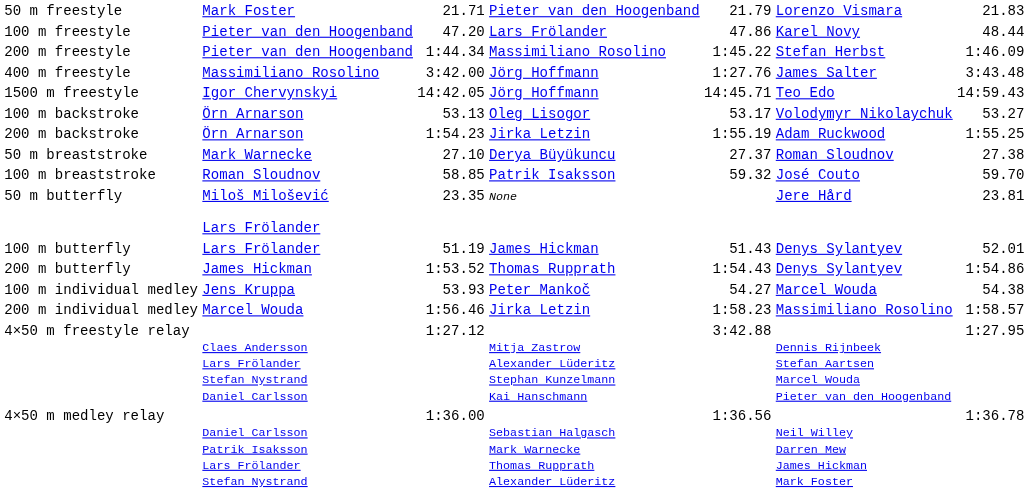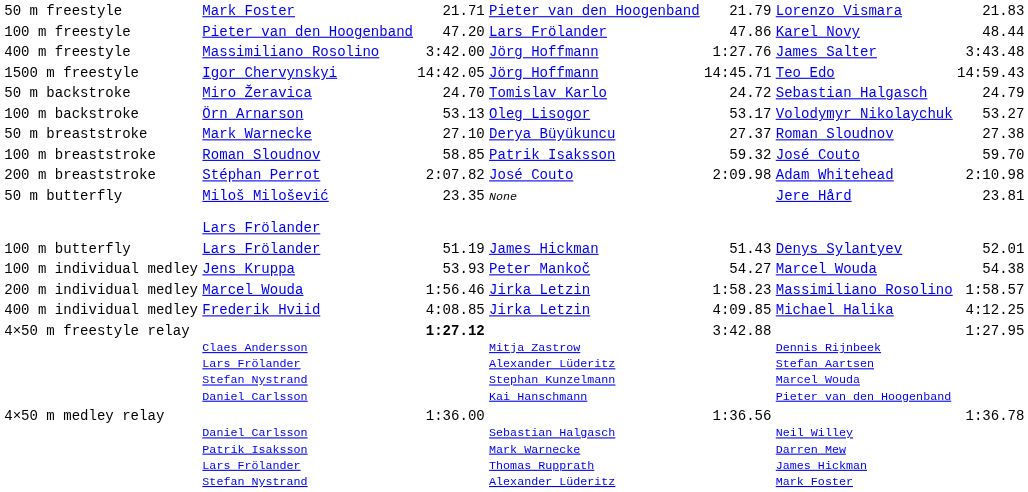 <table>
 <tr valign=top>
 <td>50 m freestyle</td>
 <td><a href='#'>Mark Foster</a><br><small></small></td>
 <td align=right>21.71</td>
 <td><a href='#'>Pieter van den Hoogenband</a><br><small></small></td>
 <td align=right>21.79</td>
 <td><a href='#'>Lorenzo Vismara</a><br><small></small></td>
 <td align=right>21.83</td>
 </tr>
 <tr valign=top>
 <td>100 m freestyle</td>
 <td><a href='#'>Pieter van den Hoogenband</a><br><small></small></td>
 <td align=right>47.20</td>
 <td><a href='#'>Lars Frölander</a><br><small></small></td>
 <td align=right>47.86</td>
 <td><a href='#'>Karel Novy</a><br><small></small></td>
 <td align=right>48.44</td>
 </tr>
 <tr valign=top>
-<td>200 m freestyle</td>
-<td><a href='#'>Pieter van den Hoogenband</a><br><small></small></td>
-<td align=right>1:44.34</td>
-<td><a href='#'>Massimiliano Rosolino</a><br><small></small></td>
-<td align=right>1:45.22</td>
-<td><a href='#'>Stefan Herbst</a><br><small></small></td>
-<td align=right>1:46.09</td>
-</tr>
-<tr valign=top>
 <td>400 m freestyle</td>
 <td><a href='#'>Massimiliano Rosolino</a><br><small></small></td>
 <td align=right>3:42.00</td>
 <td><a href='#'>Jörg Hoffmann</a><br><small></small></td>
 <td align=right>1:27.76</td>
 <td><a href='#'>James Salter</a><br><small></small></td>
 <td align=right>3:43.48</td>
 </tr>
 <tr valign=top>
 <td>1500 m freestyle</td>
 <td><a href='#'>Igor Chervynskyi</a><br><small></small></td>
 <td align=right>14:42.05</td>
 <td><a href='#'>Jörg Hoffmann</a><br><small></small></td>
 <td align=right>14:45.71</td>
 <td><a href='#'>Teo Edo</a><br><small></small></td>
 <td align=right>14:59.43</td>
 </tr>
 <tr valign=top>
+<td>50 m backstroke</td>
+<td><a href='#'>Miro Žeravica</a><br><small></small></td>
+<td align=right>24.70</td>
+<td><a href='#'>Tomislav Karlo</a><br><small></small></td>
+<td align=right>24.72</td>
+<td><a href='#'>Sebastian Halgasch</a><br><small></small></td>
+<td align=right>24.79</td>
+</tr>
+<tr valign=top>
 <td>100 m backstroke</td>
 <td><a href='#'>Örn Arnarson</a><br><small></small></td>
 <td align=right>53.13</td>
 <td><a href='#'>Oleg Lisogor</a><br><small></small></td>
 <td align=right>53.17</td>
 <td><a href='#'>Volodymyr Nikolaychuk</a><br><small></small></td>
 <td align=right>53.27</td>
-</tr>
-<tr valign=top>
-<td>200 m backstroke</td>
-<td><a href='#'>Örn Arnarson</a><br><small></small></td>
-<td align=right>1:54.23</td>
-<td><a href='#'>Jirka Letzin</a><br><small></small></td>
-<td align=right>1:55.19</td>
-<td><a href='#'>Adam Ruckwood</a><br><small></small></td>
-<td align=right>1:55.25</td>
 </tr>
 <tr valign=top>
 <td>50 m breaststroke</td>
 <td><a href='#'>Mark Warnecke</a><br><small></small></td>
 <td align=right>27.10</td>
 <td><a href='#'>Derya Büyükuncu</a><br><small></small></td>
 <td align=right>27.37</td>
 <td><a href='#'>Roman Sloudnov</a><br><small></small></td>
 <td align=right>27.38</td>
 </tr>
 <tr valign=top>
 <td>100 m breaststroke</td>
 <td><a href='#'>Roman Sloudnov</a><br><small></small></td>
 <td align=right>58.85</td>
 <td><a href='#'>Patrik Isaksson</a><br><small></small></td>
 <td align=right>59.32</td>
 <td><a href='#'>José Couto</a><br><small></small></td>
 <td align=right>59.70</td>
 </tr>
 <tr valign=top>
+<td>200 m breaststroke</td>
+<td><a href='#'>Stéphan Perrot</a><br><small></small></td>
+<td align=right>2:07.82</td>
+<td><a href='#'>José Couto</a><br><small></small></td>
+<td align=right>2:09.98</td>
+<td><a href='#'>Adam Whitehead</a><br><small></small></td>
+<td align=right>2:10.98</td>
+</tr>
+<tr valign=top>
 <td>50 m butterfly</td>
 <td><a href='#'>Miloš Milošević</a><br><small></small><br><a href='#'>Lars Frölander</a><br><small></small></td>
 <td align=right>23.35</td>
 <td><small><em>None</em></small></td>
 <td align=right></td>
 <td><a href='#'>Jere Hård</a><br><small></small></td>
 <td align=right>23.81</td>
 </tr>
 <tr valign=top>
 <td>100 m butterfly</td>
 <td><a href='#'>Lars Frölander</a><br><small></small></td>
 <td align=right>51.19</td>
 <td><a href='#'>James Hickman</a><br><small></small></td>
 <td align=right>51.43</td>
 <td><a href='#'>Denys Sylantyev</a><br><small></small></td>
 <td align=right>52.01</td>
-</tr>
-<tr valign=top>
-<td>200 m butterfly</td>
-<td><a href='#'>James Hickman</a><br><small></small></td>
-<td align=right>1:53.52</td>
-<td><a href='#'>Thomas Rupprath</a><br><small></small></td>
-<td align=right>1:54.43</td>
-<td><a href='#'>Denys Sylantyev</a><br><small></small></td>
-<td align=right>1:54.86</td>
 </tr>
 <tr valign=top>
 <td>100 m individual medley</td>
 <td><a href='#'>Jens Kruppa</a><br><small></small></td>
 <td align=right>53.93</td>
 <td><a href='#'>Peter Mankoč</a><br><small></small></td>
 <td align=right>54.27</td>
 <td><a href='#'>Marcel Wouda</a><br><small></small></td>
 <td align=right>54.38</td>
 </tr>
 <tr valign=top>
 <td>200 m individual medley</td>
 <td><a href='#'>Marcel Wouda</a><br><small></small></td>
 <td align=right>1:56.46</td>
 <td><a href='#'>Jirka Letzin</a><br><small></small></td>
 <td align=right>1:58.23</td>
 <td><a href='#'>Massimiliano Rosolino</a><br><small></small></td>
 <td align=right>1:58.57</td>
 </tr>
 <tr valign=top>
+<td>400 m individual medley</td>
+<td><a href='#'>Frederik Hviid</a><br><small></small></td>
+<td align=right>4:08.85</td>
+<td><a href='#'>Jirka Letzin</a><br><small></small></td>
+<td align=right>4:09.85</td>
+<td><a href='#'>Michael Halika</a><br><small></small></td>
+<td align=right>4:12.25</td>
+</tr>
+<tr valign=top>
 <td>4×50 m freestyle relay</td>
 <td><br><small><a href='#'>Claes Andersson</a><br><a href='#'>Lars Frölander</a><br><a href='#'>Stefan Nystrand</a><br><a href='#'>Daniel Carlsson</a></small></td>
-<td align=right>1:27.12</td>
+<td align=right><strong>1:27.12</strong></td>
 <td><br><small><a href='#'>Mitja Zastrow</a><br><a href='#'>Alexander Lüderitz</a><br><a href='#'>Stephan Kunzelmann</a><br><a href='#'>Kai Hanschmann</a></small></td>
 <td align=right>3:42.88</td>
 <td><br><small><a href='#'>Dennis Rijnbeek</a><br><a href='#'>Stefan Aartsen</a><br><a href='#'>Marcel Wouda</a><br><a href='#'>Pieter van den Hoogenband</a></small></td>
 <td align=right>1:27.95</td>
 </tr>
 <tr valign=top>
 <td>4×50 m medley relay</td>
 <td><br><small><a href='#'>Daniel Carlsson</a><br><a href='#'>Patrik Isaksson</a><br><a href='#'>Lars Frölander</a><br><a href='#'>Stefan Nystrand</a></small></td>
 <td align=right>1:36.00</td>
 <td><br><small><a href='#'>Sebastian Halgasch</a><br><a href='#'>Mark Warnecke</a><br><a href='#'>Thomas Rupprath</a><br><a href='#'>Alexander Lüderitz</a></small></td>
 <td align=right>1:36.56</td>
 <td><br><small><a href='#'>Neil Willey</a><br> <a href='#'>Darren Mew</a><br><a href='#'>James Hickman</a><br><a href='#'>Mark Foster</a></small></td>
 <td align=right>1:36.78</td>
 </tr>
 </table>
